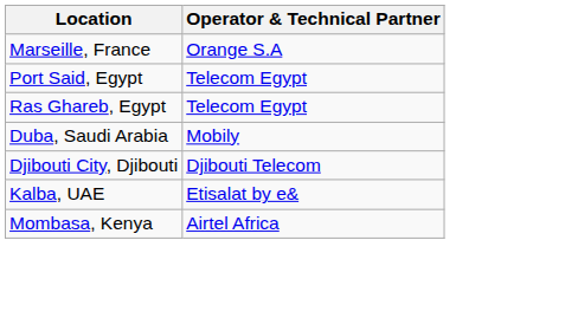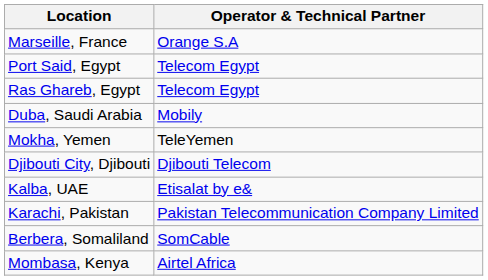 <table class="wikitable">
 <tr>
 <th>Location</th>
 <th>Operator & Technical Partner</th>
 </tr>
 <tr>
 <td><a href='#'>Marseille</a>, France</td>
 <td><a href='#'>Orange S.A</a></td>
 </tr>
 <tr>
 <td><a href='#'>Port Said</a>, Egypt</td>
 <td><a href='#'>Telecom Egypt</a></td>
 </tr>
 <tr>
 <td><a href='#'>Ras Ghareb</a>, Egypt</td>
 <td><a href='#'>Telecom Egypt</a></td>
 </tr>
 <tr>
 <td><a href='#'>Duba</a>, Saudi Arabia</td>
 <td><a href='#'>Mobily</a></td>
 </tr>
 <tr>
+<td><a href='#'>Mokha</a>, Yemen</td>
+<td>TeleYemen</td>
+</tr>
+<tr>
 <td><a href='#'>Djibouti City</a>, Djibouti</td>
 <td><a href='#'>Djibouti Telecom</a></td>
 </tr>
 <tr>
 <td><a href='#'>Kalba</a>, UAE</td>
 <td><a href='#'>Etisalat by e&</a></td>
 </tr>
 <tr>
+<td><a href='#'>Karachi</a>, Pakistan</td>
+<td><a href='#'>Pakistan Telecommunication Company Limited</a></td>
+</tr>
+<tr>
+<td><a href='#'>Berbera</a>, Somaliland</td>
+<td><a href='#'>SomCable</a></td>
+</tr>
+<tr>
 <td><a href='#'>Mombasa</a>, Kenya</td>
 <td><a href='#'>Airtel Africa</a></td>
 </tr>
 </table>
